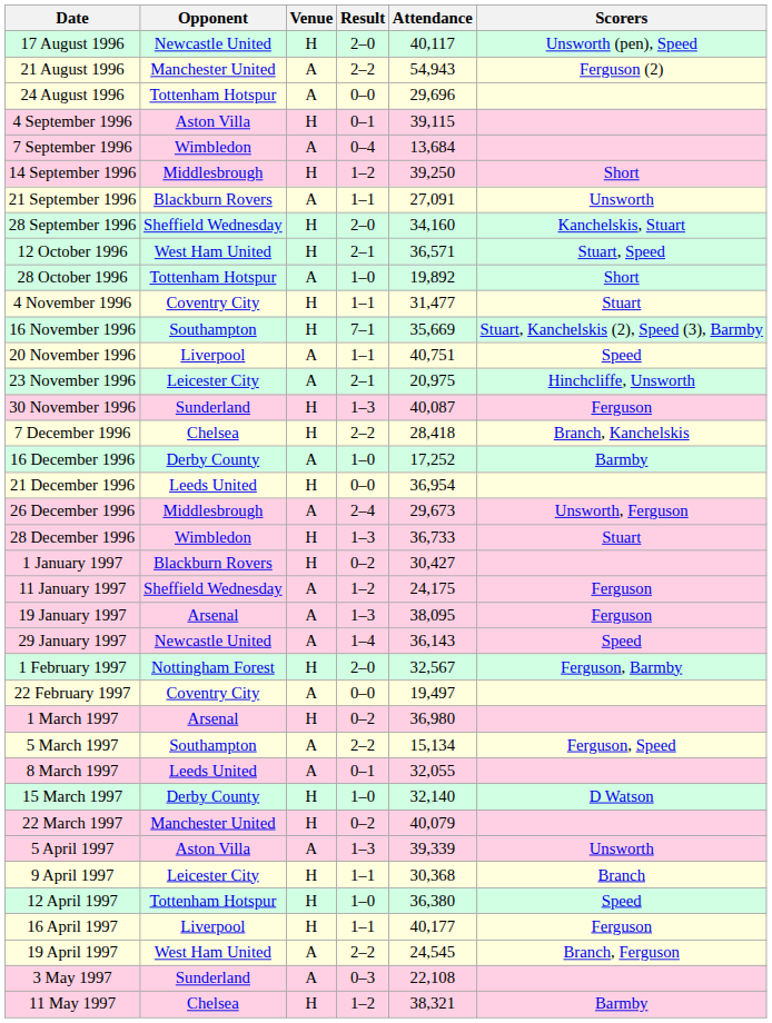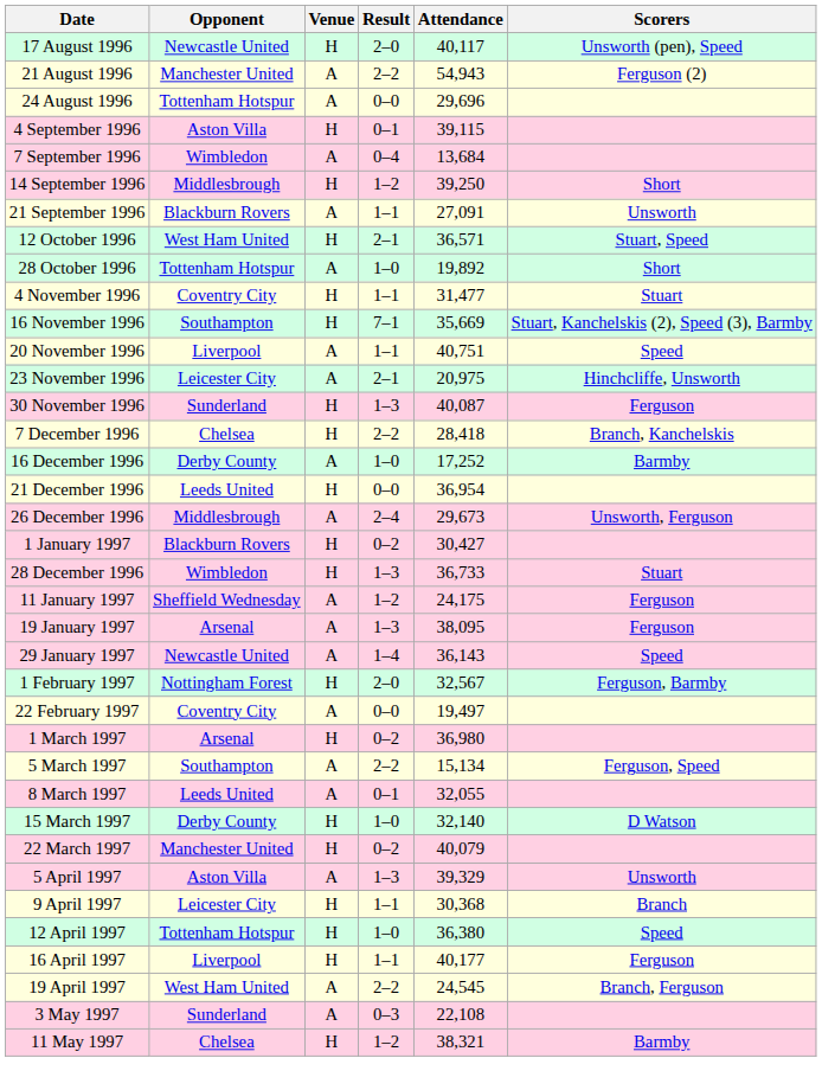 <table class="wikitable sortable" style="font-size:100%; text-align:center">
 <tr>
 <th>Date</th>
 <th>Opponent</th>
 <th>Venue</th>
 <th>Result</th>
 <th>Attendance</th>
 <th>Scorers</th>
 </tr>
 <tr style="background-color: #d0ffe3;">
 <td>17 August 1996</td>
 <td><a href='#'>Newcastle United</a></td>
 <td>H</td>
 <td>2–0</td>
 <td>40,117</td>
 <td><a href='#'>Unsworth</a> (pen), <a href='#'>Speed</a></td>
 </tr>
 <tr style="background-color: #ffffdd;">
 <td>21 August 1996</td>
 <td><a href='#'>Manchester United</a></td>
 <td>A</td>
 <td>2–2</td>
 <td>54,943</td>
 <td><a href='#'>Ferguson</a> (2)</td>
 </tr>
 <tr style="background-color: #ffffdd;">
 <td>24 August 1996</td>
 <td><a href='#'>Tottenham Hotspur</a></td>
 <td>A</td>
 <td>0–0</td>
 <td>29,696</td>
 <td></td>
 </tr>
 <tr style="background-color: #ffd0e3;">
 <td>4 September 1996</td>
 <td><a href='#'>Aston Villa</a></td>
 <td>H</td>
 <td>0–1</td>
 <td>39,115</td>
 <td></td>
 </tr>
 <tr style="background-color: #ffd0e3;">
 <td>7 September 1996</td>
 <td><a href='#'>Wimbledon</a></td>
 <td>A</td>
 <td>0–4</td>
 <td>13,684</td>
 <td></td>
 </tr>
 <tr style="background-color: #ffd0e3;">
 <td>14 September 1996</td>
 <td><a href='#'>Middlesbrough</a></td>
 <td>H</td>
 <td>1–2</td>
 <td>39,250</td>
 <td><a href='#'>Short</a></td>
 </tr>
 <tr style="background-color: #ffffdd;">
 <td>21 September 1996</td>
 <td><a href='#'>Blackburn Rovers</a></td>
 <td>A</td>
 <td>1–1</td>
 <td>27,091</td>
 <td><a href='#'>Unsworth</a></td>
-</tr>
-<tr style="background-color: #d0ffe3;">
-<td>28 September 1996</td>
-<td><a href='#'>Sheffield Wednesday</a></td>
-<td>H</td>
-<td>2–0</td>
-<td>34,160</td>
-<td><a href='#'>Kanchelskis</a>, <a href='#'>Stuart</a></td>
 </tr>
 <tr style="background-color: #d0ffe3;">
 <td>12 October 1996</td>
 <td><a href='#'>West Ham United</a></td>
 <td>H</td>
 <td>2–1</td>
 <td>36,571</td>
 <td><a href='#'>Stuart</a>, <a href='#'>Speed</a></td>
 </tr>
 <tr style="background-color: #d0ffe3;">
 <td>28 October 1996</td>
 <td><a href='#'>Tottenham Hotspur</a></td>
 <td>A</td>
 <td>1–0</td>
 <td>19,892</td>
 <td><a href='#'>Short</a></td>
 </tr>
 <tr style="background-color: #ffffdd;">
 <td>4 November 1996</td>
 <td><a href='#'>Coventry City</a></td>
 <td>H</td>
 <td>1–1</td>
 <td>31,477</td>
 <td><a href='#'>Stuart</a></td>
 </tr>
 <tr style="background-color: #d0ffe3;">
 <td>16 November 1996</td>
 <td><a href='#'>Southampton</a></td>
 <td>H</td>
 <td>7–1</td>
 <td>35,669</td>
 <td><a href='#'>Stuart</a>, <a href='#'>Kanchelskis</a> (2), <a href='#'>Speed</a> (3), <a href='#'>Barmby</a></td>
 </tr>
 <tr style="background-color: #ffffdd;">
 <td>20 November 1996</td>
 <td><a href='#'>Liverpool</a></td>
 <td>A</td>
 <td>1–1</td>
 <td>40,751</td>
 <td><a href='#'>Speed</a></td>
 </tr>
 <tr style="background-color: #d0ffe3;">
 <td>23 November 1996</td>
 <td><a href='#'>Leicester City</a></td>
 <td>A</td>
 <td>2–1</td>
 <td>20,975</td>
 <td><a href='#'>Hinchcliffe</a>, <a href='#'>Unsworth</a></td>
 </tr>
 <tr style="background-color: #ffd0e3;">
 <td>30 November 1996</td>
 <td><a href='#'>Sunderland</a></td>
 <td>H</td>
 <td>1–3</td>
 <td>40,087</td>
 <td><a href='#'>Ferguson</a></td>
 </tr>
 <tr style="background-color: #ffffdd;">
 <td>7 December 1996</td>
 <td><a href='#'>Chelsea</a></td>
 <td>H</td>
 <td>2–2</td>
 <td>28,418</td>
 <td><a href='#'>Branch</a>, <a href='#'>Kanchelskis</a></td>
 </tr>
 <tr style="background-color: #d0ffe3;">
 <td>16 December 1996</td>
 <td><a href='#'>Derby County</a></td>
 <td>A</td>
 <td>1–0</td>
 <td>17,252</td>
 <td><a href='#'>Barmby</a></td>
 </tr>
 <tr style="background-color: #ffffdd;">
 <td>21 December 1996</td>
 <td><a href='#'>Leeds United</a></td>
 <td>H</td>
 <td>0–0</td>
 <td>36,954</td>
 <td></td>
 </tr>
 <tr style="background-color: #ffd0e3;">
 <td>26 December 1996</td>
 <td><a href='#'>Middlesbrough</a></td>
 <td>A</td>
 <td>2–4</td>
 <td>29,673</td>
 <td><a href='#'>Unsworth</a>, <a href='#'>Ferguson</a></td>
 </tr>
 <tr style="background-color: #ffd0e3;">
+<td>1 January 1997</td>
+<td><a href='#'>Blackburn Rovers</a></td>
+<td>H</td>
+<td>0–2</td>
+<td>30,427</td>
+<td></td>
+</tr>
+<tr style="background-color: #ffd0e3;">
 <td>28 December 1996</td>
 <td><a href='#'>Wimbledon</a></td>
 <td>H</td>
 <td>1–3</td>
 <td>36,733</td>
 <td><a href='#'>Stuart</a></td>
-</tr>
-<tr style="background-color: #ffd0e3;">
-<td>1 January 1997</td>
-<td><a href='#'>Blackburn Rovers</a></td>
-<td>H</td>
-<td>0–2</td>
-<td>30,427</td>
-<td></td>
 </tr>
 <tr style="background-color: #ffd0e3;">
 <td>11 January 1997</td>
 <td><a href='#'>Sheffield Wednesday</a></td>
 <td>A</td>
 <td>1–2</td>
 <td>24,175</td>
 <td><a href='#'>Ferguson</a></td>
 </tr>
 <tr style="background-color: #ffd0e3;">
 <td>19 January 1997</td>
 <td><a href='#'>Arsenal</a></td>
 <td>A</td>
 <td>1–3</td>
 <td>38,095</td>
 <td><a href='#'>Ferguson</a></td>
 </tr>
 <tr style="background-color: #ffd0e3;">
 <td>29 January 1997</td>
 <td><a href='#'>Newcastle United</a></td>
 <td>A</td>
 <td>1–4</td>
 <td>36,143</td>
 <td><a href='#'>Speed</a></td>
 </tr>
 <tr style="background-color: #d0ffe3;">
 <td>1 February 1997</td>
 <td><a href='#'>Nottingham Forest</a></td>
 <td>H</td>
 <td>2–0</td>
 <td>32,567</td>
 <td><a href='#'>Ferguson</a>, <a href='#'>Barmby</a></td>
 </tr>
 <tr style="background-color: #ffffdd;">
 <td>22 February 1997</td>
 <td><a href='#'>Coventry City</a></td>
 <td>A</td>
 <td>0–0</td>
 <td>19,497</td>
 <td></td>
 </tr>
 <tr style="background-color: #ffd0e3;">
 <td>1 March 1997</td>
 <td><a href='#'>Arsenal</a></td>
 <td>H</td>
 <td>0–2</td>
 <td>36,980</td>
 <td></td>
 </tr>
 <tr style="background-color: #ffffdd;">
 <td>5 March 1997</td>
 <td><a href='#'>Southampton</a></td>
 <td>A</td>
 <td>2–2</td>
 <td>15,134</td>
 <td><a href='#'>Ferguson</a>, <a href='#'>Speed</a></td>
 </tr>
 <tr style="background-color: #ffd0e3;">
 <td>8 March 1997</td>
 <td><a href='#'>Leeds United</a></td>
 <td>A</td>
 <td>0–1</td>
 <td>32,055</td>
 <td></td>
 </tr>
 <tr style="background-color: #d0ffe3;">
 <td>15 March 1997</td>
 <td><a href='#'>Derby County</a></td>
 <td>H</td>
 <td>1–0</td>
 <td>32,140</td>
 <td><a href='#'>D Watson</a></td>
 </tr>
 <tr style="background-color: #ffd0e3;">
 <td>22 March 1997</td>
 <td><a href='#'>Manchester United</a></td>
 <td>H</td>
 <td>0–2</td>
 <td>40,079</td>
 <td></td>
 </tr>
 <tr style="background-color: #ffd0e3;">
 <td>5 April 1997</td>
 <td><a href='#'>Aston Villa</a></td>
 <td>A</td>
 <td>1–3</td>
-<td>39,339</td>
+<td>39,329</td>
 <td><a href='#'>Unsworth</a></td>
 </tr>
 <tr style="background-color: #ffffdd;">
 <td>9 April 1997</td>
 <td><a href='#'>Leicester City</a></td>
 <td>H</td>
 <td>1–1</td>
 <td>30,368</td>
 <td><a href='#'>Branch</a></td>
 </tr>
 <tr style="background-color: #d0ffe3;">
 <td>12 April 1997</td>
 <td><a href='#'>Tottenham Hotspur</a></td>
 <td>H</td>
 <td>1–0</td>
 <td>36,380</td>
 <td><a href='#'>Speed</a></td>
 </tr>
 <tr style="background-color: #ffffdd;">
 <td>16 April 1997</td>
 <td><a href='#'>Liverpool</a></td>
 <td>H</td>
 <td>1–1</td>
 <td>40,177</td>
 <td><a href='#'>Ferguson</a></td>
 </tr>
 <tr style="background-color: #ffffdd;">
 <td>19 April 1997</td>
 <td><a href='#'>West Ham United</a></td>
 <td>A</td>
 <td>2–2</td>
 <td>24,545</td>
 <td><a href='#'>Branch</a>, <a href='#'>Ferguson</a></td>
 </tr>
 <tr style="background-color: #ffd0e3;">
 <td>3 May 1997</td>
 <td><a href='#'>Sunderland</a></td>
 <td>A</td>
 <td>0–3</td>
 <td>22,108</td>
 <td></td>
 </tr>
 <tr style="background-color: #ffd0e3;">
 <td>11 May 1997</td>
 <td><a href='#'>Chelsea</a></td>
 <td>H</td>
 <td>1–2</td>
 <td>38,321</td>
 <td><a href='#'>Barmby</a></td>
 </tr>
 </table>
